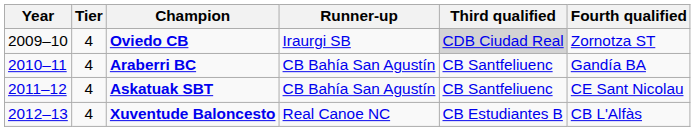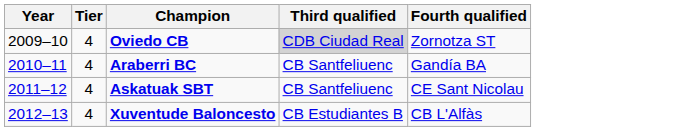 <table class="wikitable">
 <tr>
 <th>Year</th>
 <th>Tier</th>
 <th>Champion</th>
-<th>Runner-up</th>
 <th>Third qualified</th>
 <th>Fourth qualified</th>
 </tr>
 <tr>
 <td>2009–10</td>
 <td align="center">4</td>
 <td><strong><a href='#'>Oviedo CB</a></strong></td>
-<td><a href='#'>Iraurgi SB</a></td>
 <td style="background: lightgrey;"><a href='#'>CDB Ciudad Real</a></td>
 <td><a href='#'>Zornotza ST</a></td>
 </tr>
 <tr>
 <td><a href='#'>2010–11</a></td>
 <td align="center">4</td>
 <td><strong><a href='#'>Araberri BC</a></strong></td>
-<td><a href='#'>CB Bahía San Agustín</a></td>
 <td><a href='#'>CB Santfeliuenc</a></td>
 <td><a href='#'>Gandía BA</a></td>
 </tr>
 <tr>
 <td><a href='#'>2011–12</a></td>
 <td align="center">4</td>
 <td><strong><a href='#'>Askatuak SBT</a></strong></td>
-<td><a href='#'>CB Bahía San Agustín</a></td>
 <td><a href='#'>CB Santfeliuenc</a></td>
 <td><a href='#'>CE Sant Nicolau</a></td>
 </tr>
 <tr>
 <td><a href='#'>2012–13</a></td>
 <td align="center">4</td>
 <td><strong><a href='#'>Xuventude Baloncesto</a></strong></td>
-<td><a href='#'>Real Canoe NC</a></td>
 <td><a href='#'>CB Estudiantes B</a></td>
 <td><a href='#'>CB L'Alfàs</a></td>
 </tr>
 </table>
